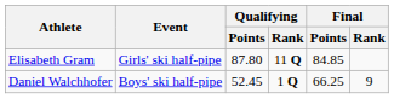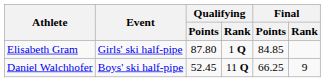 <table class="wikitable">
 <tr>
 <th rowspan="2">Athlete</th>
 <th rowspan="2">Event</th>
 <th colspan="2">Qualifying</th>
 <th colspan="2">Final</th>
 </tr>
 <tr>
 <th>Points</th>
 <th>Rank</th>
 <th>Points</th>
 <th>Rank</th>
 </tr>
 <tr>
 <td><a href='#'>Elisabeth Gram</a></td>
 <td><a href='#'>Girls' ski half-pipe</a></td>
 <td align="center">87.80</td>
-<td align="center">11 <strong>Q</strong></td>
+<td align="center">1 <strong>Q</strong></td>
 <td align="center">84.85</td>
 <td align="center"></td>
 </tr>
 <tr>
 <td><a href='#'>Daniel Walchhofer</a></td>
 <td><a href='#'>Boys' ski half-pipe</a></td>
 <td align="center">52.45</td>
-<td align="center">1 <strong>Q</strong></td>
+<td align="center">11 <strong>Q</strong></td>
 <td align="center">66.25</td>
 <td align="center">9</td>
 </tr>
 </table>
